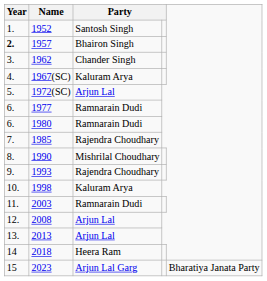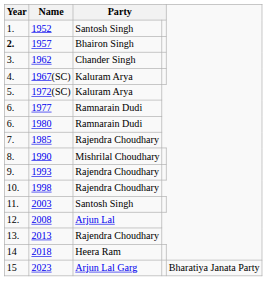 <table class="wikitable sortable">
 <tr>
 <th>Year</th>
 <th>Name</th>
 <th colspan=2>Party</th>
 </tr>
 <tr>
 <td>1.</td>
 <td><a href='#'>1952</a></td>
 <td>Santosh Singh</td>
 <td></td>
 </tr>
 <tr>
 <td><strong>2.</strong></td>
 <td><a href='#'>1957</a></td>
 <td>Bhairon Singh</td>
 <td></td>
 </tr>
 <tr>
 <td>3.</td>
 <td><a href='#'>1962</a></td>
 <td>Chander Singh</td>
 <td></td>
 </tr>
 <tr>
 <td>4.</td>
 <td><a href='#'>1967</a>(SC)</td>
 <td>Kaluram Arya</td>
 <td></td>
 </tr>
 <tr>
 <td>5.</td>
 <td><a href='#'>1972</a>(SC)</td>
-<td><a href='#'>Arjun Lal</a></td>
+<td>Kaluram Arya</td>
 </tr>
 <tr>
 <td>6.</td>
 <td><a href='#'>1977</a></td>
 <td>Ramnarain Dudi</td>
 </tr>
 <tr>
 <td>6.</td>
 <td><a href='#'>1980</a></td>
 <td>Ramnarain Dudi</td>
 </tr>
 <tr>
 <td>7.</td>
 <td><a href='#'>1985</a></td>
 <td>Rajendra Choudhary</td>
 </tr>
 <tr>
 <td>8.</td>
 <td><a href='#'>1990</a></td>
 <td>Mishrilal Choudhary</td>
 <td></td>
 </tr>
 <tr>
 <td>9.</td>
 <td><a href='#'>1993</a></td>
 <td>Rajendra Choudhary</td>
 <td></td>
 </tr>
 <tr>
 <td>10.</td>
 <td><a href='#'>1998</a></td>
-<td>Kaluram Arya</td>
+<td>Rajendra Choudhary</td>
 </tr>
 <tr>
 <td>11.</td>
 <td><a href='#'>2003</a></td>
-<td>Ramnarain Dudi</td>
+<td>Santosh Singh</td>
 <td></td>
 </tr>
 <tr>
 <td>12.</td>
 <td><a href='#'>2008</a></td>
 <td><a href='#'>Arjun Lal</a></td>
 </tr>
 <tr>
 <td>13.</td>
 <td><a href='#'>2013</a></td>
-<td><a href='#'>Arjun Lal</a></td>
+<td>Rajendra Choudhary</td>
 </tr>
 <tr>
 <td>14</td>
 <td><a href='#'>2018</a></td>
 <td>Heera Ram</td>
 <td></td>
 </tr>
 <tr>
 <td>15</td>
 <td><a href='#'>2023</a></td>
 <td><a href='#'>Arjun Lal Garg</a></td>
 <td></td>
 <td {{Full party name with color>Bharatiya Janata Party</td>
 </tr>
 </table>
